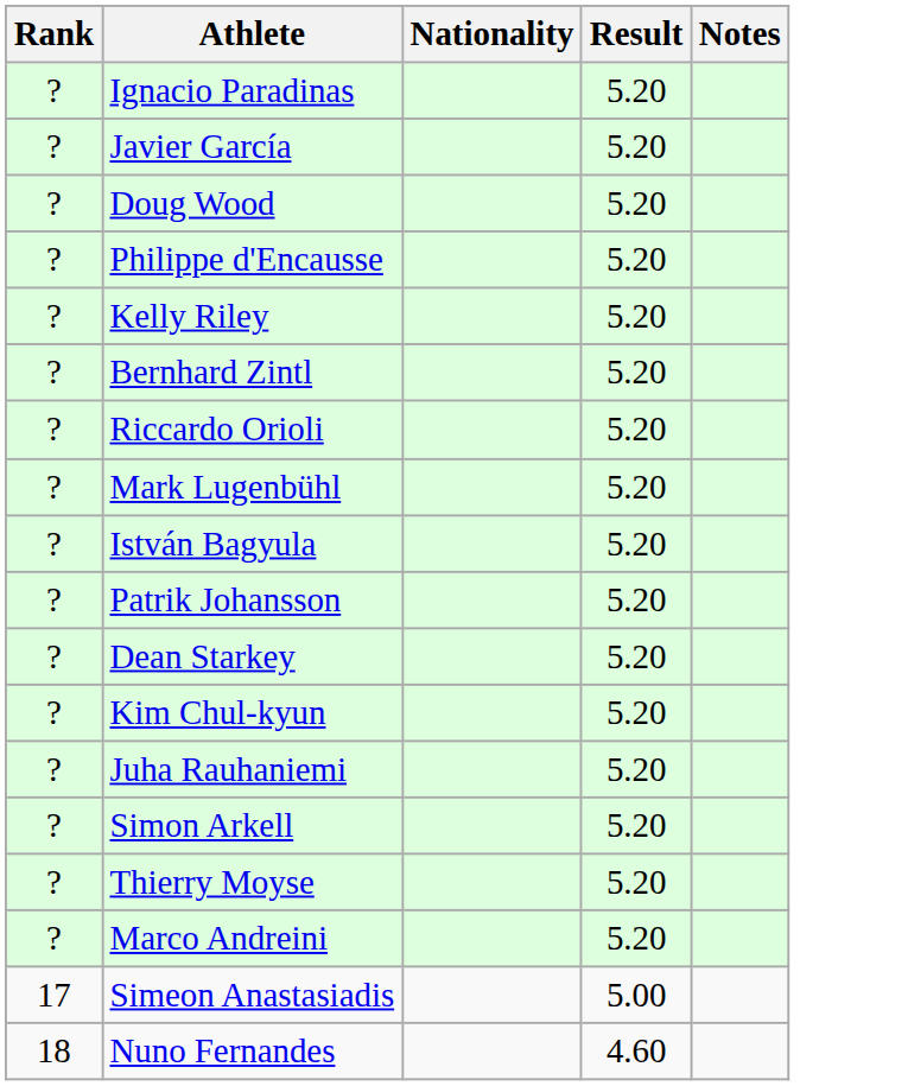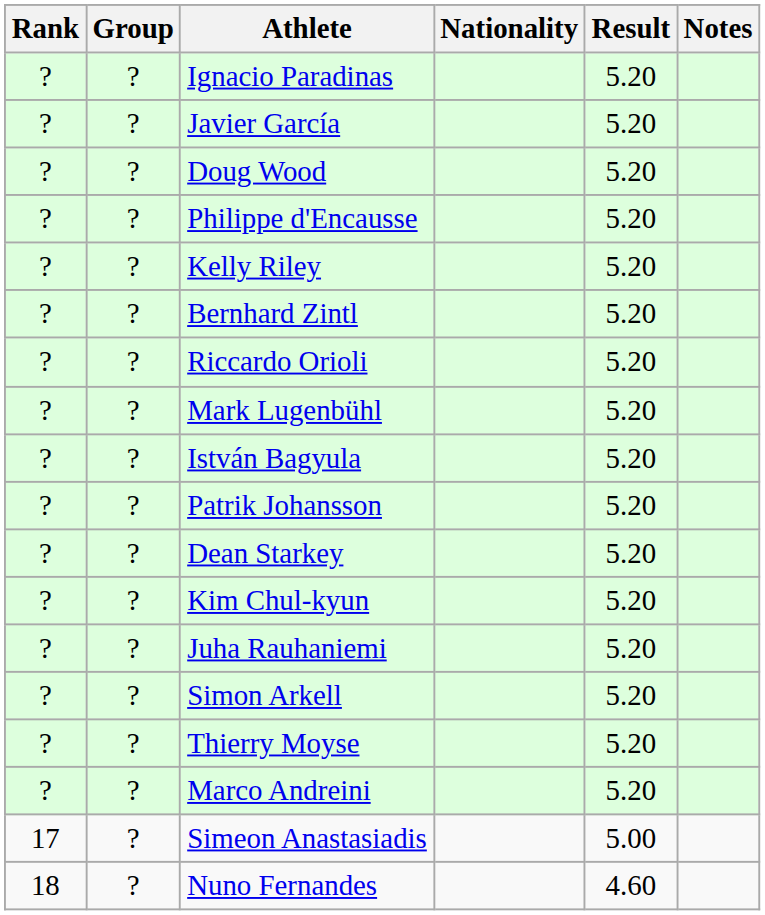 <table class="wikitable sortable" style="text-align:center;font-size:95%">
 <tr>
 <th>Rank</th>
+<th>Group</th>
 <th>Athlete</th>
 <th>Nationality</th>
 <th>Result</th>
 <th>Notes</th>
 </tr>
 <tr bgcolor=ddffdd>
+<td>?</td>
 <td>?</td>
 <td align="left"><a href='#'>Ignacio Paradinas</a></td>
 <td align=left></td>
 <td>5.20</td>
 <td></td>
 </tr>
 <tr bgcolor=ddffdd>
 <td>?</td>
+<td>?</td>
 <td align="left"><a href='#'>Javier García</a></td>
 <td align=left></td>
 <td>5.20</td>
 <td></td>
 </tr>
 <tr bgcolor=ddffdd>
+<td>?</td>
 <td>?</td>
 <td align="left"><a href='#'>Doug Wood</a></td>
 <td align=left></td>
 <td>5.20</td>
 <td></td>
 </tr>
 <tr bgcolor=ddffdd>
 <td>?</td>
+<td>?</td>
 <td align="left"><a href='#'>Philippe d'Encausse</a></td>
 <td align=left></td>
 <td>5.20</td>
 <td></td>
 </tr>
 <tr bgcolor=ddffdd>
+<td>?</td>
 <td>?</td>
 <td align="left"><a href='#'>Kelly Riley</a></td>
 <td align=left></td>
 <td>5.20</td>
 <td></td>
 </tr>
 <tr bgcolor=ddffdd>
 <td>?</td>
+<td>?</td>
 <td align="left"><a href='#'>Bernhard Zintl</a></td>
 <td align=left></td>
 <td>5.20</td>
 <td></td>
 </tr>
 <tr bgcolor=ddffdd>
+<td>?</td>
 <td>?</td>
 <td align="left"><a href='#'>Riccardo Orioli</a></td>
 <td align=left></td>
 <td>5.20</td>
 <td></td>
 </tr>
 <tr bgcolor=ddffdd>
 <td>?</td>
+<td>?</td>
 <td align="left"><a href='#'>Mark Lugenbühl</a></td>
 <td align=left></td>
 <td>5.20</td>
 <td></td>
 </tr>
 <tr bgcolor=ddffdd>
+<td>?</td>
 <td>?</td>
 <td align="left"><a href='#'>István Bagyula</a></td>
 <td align=left></td>
 <td>5.20</td>
 <td></td>
 </tr>
 <tr bgcolor=ddffdd>
 <td>?</td>
+<td>?</td>
 <td align="left"><a href='#'>Patrik Johansson</a></td>
 <td align=left></td>
 <td>5.20</td>
 <td></td>
 </tr>
 <tr bgcolor=ddffdd>
+<td>?</td>
 <td>?</td>
 <td align="left"><a href='#'>Dean Starkey</a></td>
 <td align=left></td>
 <td>5.20</td>
 <td></td>
 </tr>
 <tr bgcolor=ddffdd>
 <td>?</td>
+<td>?</td>
 <td align="left"><a href='#'>Kim Chul-kyun</a></td>
 <td align=left></td>
 <td>5.20</td>
 <td></td>
 </tr>
 <tr bgcolor=ddffdd>
+<td>?</td>
 <td>?</td>
 <td align="left"><a href='#'>Juha Rauhaniemi</a></td>
 <td align=left></td>
 <td>5.20</td>
 <td></td>
 </tr>
 <tr bgcolor=ddffdd>
 <td>?</td>
+<td>?</td>
 <td align="left"><a href='#'>Simon Arkell</a></td>
 <td align=left></td>
 <td>5.20</td>
 <td></td>
 </tr>
 <tr bgcolor=ddffdd>
+<td>?</td>
 <td>?</td>
 <td align="left"><a href='#'>Thierry Moyse</a></td>
 <td align=left></td>
 <td>5.20</td>
 <td></td>
 </tr>
 <tr bgcolor=ddffdd>
 <td>?</td>
+<td>?</td>
 <td align="left"><a href='#'>Marco Andreini</a></td>
 <td align=left></td>
 <td>5.20</td>
 <td></td>
 </tr>
 <tr>
 <td>17</td>
+<td>?</td>
 <td align="left"><a href='#'>Simeon Anastasiadis</a></td>
 <td align=left></td>
 <td>5.00</td>
 <td></td>
 </tr>
 <tr>
 <td>18</td>
+<td>?</td>
 <td align="left"><a href='#'>Nuno Fernandes</a></td>
 <td align=left></td>
 <td>4.60</td>
 <td></td>
 </tr>
 </table>
